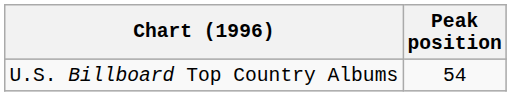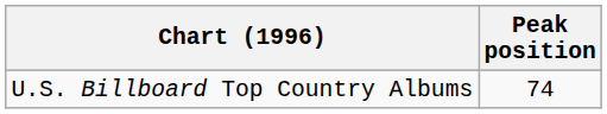 <table class="wikitable">
 <tr>
 <th>Chart (1996)</th>
 <th>Peak<br>position</th>
 </tr>
 <tr>
 <td>U.S. <em>Billboard</em> Top Country Albums</td>
-<td align="center">54</td>
+<td align="center">74</td>
 </tr>
 </table>
